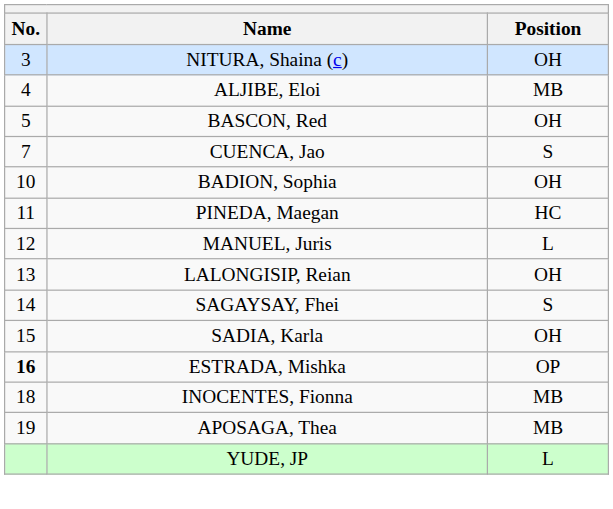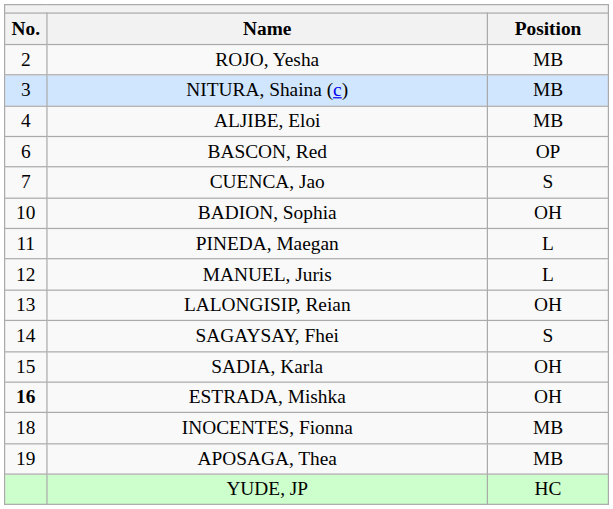 <table class="wikitable mw-collapsible mw-collapsed" style="text-align:center; width:500px; border:none">
 <tr>
 <th style="text-align:center" colspan="3"></th>
 </tr>
 <tr>
 <th style="width:7%">No.</th>
 <th>Name</th>
 <th style="width:20%">Position</th>
 </tr>
+<tr>
+<td>2</td>
+<td>ROJO, Yesha</td>
+<td>MB</td>
+</tr>
 <tr bgcolor=#D0E6FF>
 <td>3</td>
 <td>NITURA, Shaina (<a href='#'>c</a>)</td>
-<td>OH</td>
+<td>MB</td>
 </tr>
 <tr>
 <td>4</td>
 <td>ALJIBE, Eloi</td>
 <td>MB</td>
 </tr>
 <tr>
-<td>5</td>
+<td>6</td>
 <td>BASCON, Red</td>
-<td>OH</td>
+<td>OP</td>
 </tr>
 <tr>
 <td>7</td>
 <td>CUENCA, Jao</td>
 <td>S</td>
 </tr>
 <tr>
 <td>10</td>
 <td>BADION, Sophia</td>
 <td>OH</td>
 </tr>
 <tr>
 <td>11</td>
 <td>PINEDA, Maegan</td>
-<td>HC</td>
+<td>L</td>
 </tr>
 <tr>
 <td>12</td>
 <td>MANUEL, Juris</td>
 <td>L</td>
 </tr>
 <tr>
 <td>13</td>
 <td>LALONGISIP, Reian</td>
 <td>OH</td>
 </tr>
 <tr>
 <td>14</td>
 <td>SAGAYSAY, Fhei</td>
 <td>S</td>
 </tr>
 <tr>
 <td>15</td>
 <td>SADIA, Karla</td>
 <td>OH</td>
 </tr>
 <tr>
 <td><strong>16</strong></td>
 <td>ESTRADA, Mishka</td>
-<td>OP</td>
+<td>OH</td>
 </tr>
 <tr>
 <td>18</td>
 <td>INOCENTES, Fionna</td>
 <td>MB</td>
 </tr>
 <tr>
 <td>19</td>
 <td>APOSAGA, Thea</td>
 <td>MB</td>
 </tr>
 <tr bgcolor=#CCFFCC>
 <td></td>
 <td>YUDE, JP</td>
-<td>L</td>
+<td>HC</td>
 </tr>
 </table>
